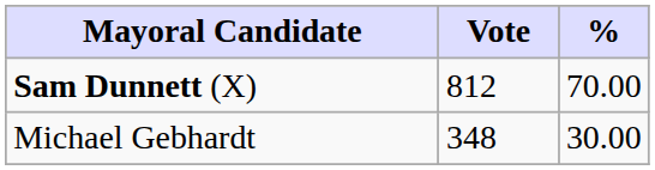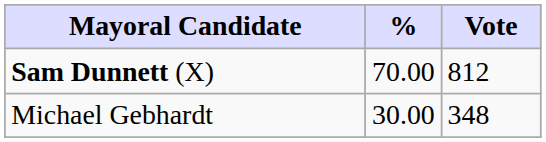 <table class="wikitable">
 <tr>
 <th style="background:#ddf; width:200px;">Mayoral Candidate</th>
+<th style="background:#ddf; width:30px;">%</th>
 <th style="background:#ddf; width:50px;">Vote</th>
-<th style="background:#ddf; width:30px;">%</th>
 </tr>
 <tr>
 <td><strong>Sam Dunnett</strong> (X)</td>
+<td>70.00</td>
 <td>812</td>
-<td>70.00</td>
 </tr>
 <tr>
 <td>Michael Gebhardt</td>
+<td>30.00</td>
 <td>348</td>
-<td>30.00</td>
 </tr>
 </table>
